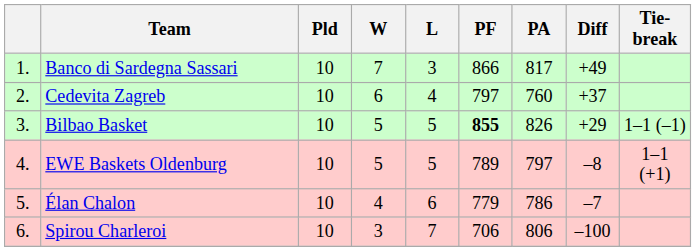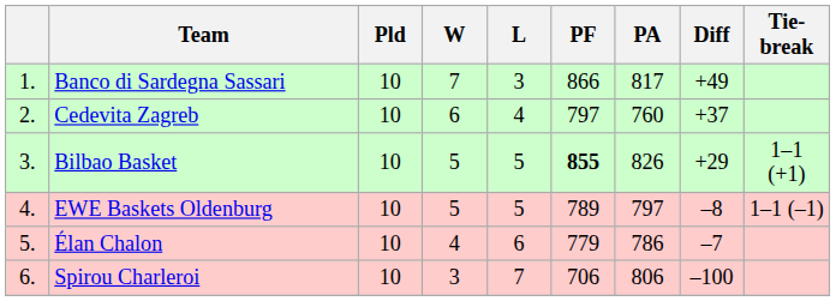 <table class="wikitable" style="text-align:center">
 <tr>
 <th width=25></th>
 <th width=220>Team</th>
 <th width=40>Pld</th>
 <th width=40>W</th>
 <th width=40>L</th>
 <th width=40>PF</th>
 <th width=40>PA</th>
 <th width=40>Diff</th>
 <th>Tie-break</th>
 </tr>
 <tr style="background:#ccffcc;">
 <td>1.</td>
 <td align=left> <a href='#'>Banco di Sardegna Sassari</a></td>
 <td>10</td>
 <td>7</td>
 <td>3</td>
 <td>866</td>
 <td>817</td>
 <td>+49</td>
 <td></td>
 </tr>
 <tr style="background:#ccffcc;">
 <td>2.</td>
 <td align=left> <a href='#'>Cedevita Zagreb</a></td>
 <td>10</td>
 <td>6</td>
 <td>4</td>
 <td>797</td>
 <td>760</td>
 <td>+37</td>
 <td></td>
 </tr>
 <tr style="background:#ccffcc;">
 <td>3.</td>
 <td align=left> <a href='#'>Bilbao Basket</a></td>
 <td>10</td>
 <td>5</td>
 <td>5</td>
 <td><strong>855</strong></td>
 <td>826</td>
 <td>+29</td>
-<td>1–1 (–1)</td>
+<td>1–1 (+1)</td>
 </tr>
 <tr style="background:#ffcccc;">
 <td>4.</td>
 <td align=left> <a href='#'>EWE Baskets Oldenburg</a></td>
 <td>10</td>
 <td>5</td>
 <td>5</td>
 <td>789</td>
 <td>797</td>
 <td>–8</td>
-<td>1–1 (+1)</td>
+<td>1–1 (–1)</td>
 </tr>
 <tr style="background:#ffcccc;">
 <td>5.</td>
 <td align=left> <a href='#'>Élan Chalon</a></td>
 <td>10</td>
 <td>4</td>
 <td>6</td>
 <td>779</td>
 <td>786</td>
 <td>–7</td>
 <td></td>
 </tr>
 <tr style="background:#ffcccc;">
 <td>6.</td>
 <td align=left> <a href='#'>Spirou Charleroi</a></td>
 <td>10</td>
 <td>3</td>
 <td>7</td>
 <td>706</td>
 <td>806</td>
 <td>–100</td>
 <td></td>
 </tr>
 <tr>
 </tr>
 </table>
